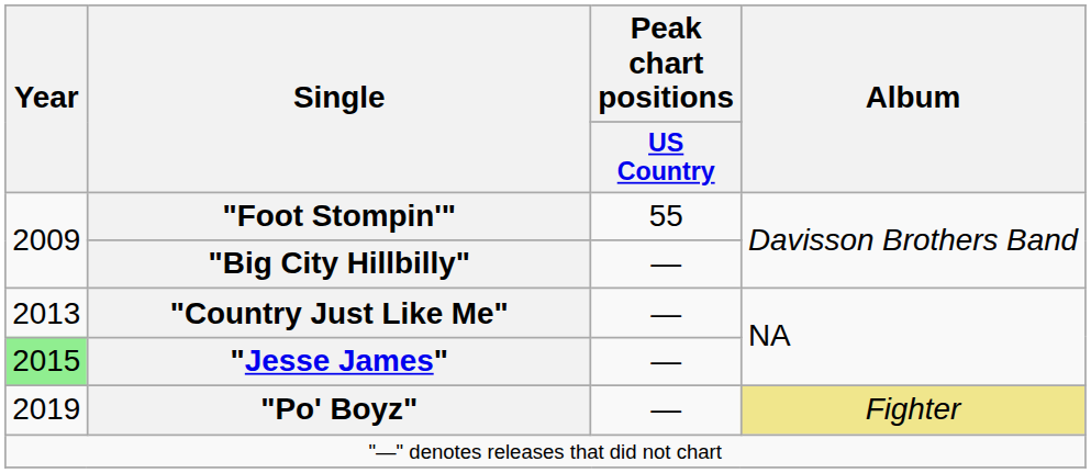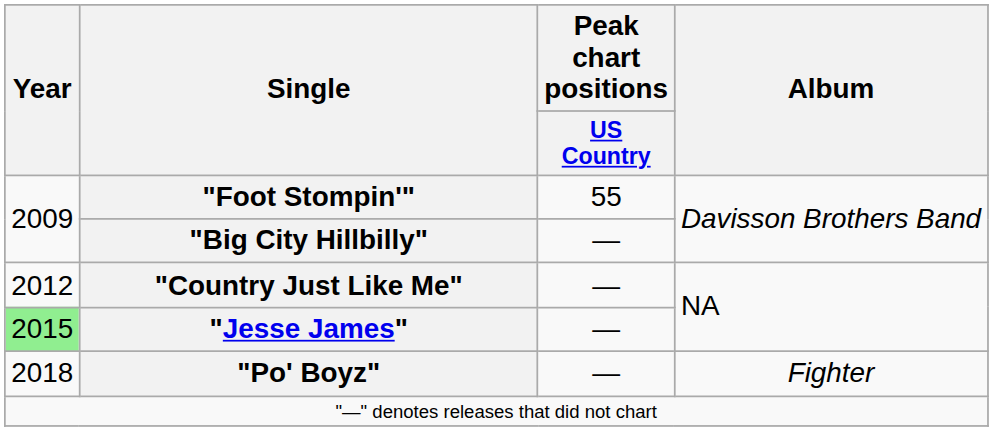 <table class="wikitable plainrowheaders" style="text-align:center;">
 <tr>
 <th rowspan="2">Year</th>
 <th rowspan="2" style="width:16em;">Single</th>
 <th scope="col" colspan="1">Peak chart positions</th>
 <th rowspan="2">Album</th>
 </tr>
 <tr style="font-size:smaller;">
 <th style="width:60px;"><a href='#'>US Country</a></th>
 </tr>
 <tr>
 <td rowspan="2">2009</td>
 <th scope="row">"Foot Stompin'"</th>
 <td>55</td>
 <td style="text-align:left;" rowspan="2"><em>Davisson Brothers Band</em></td>
 </tr>
 <tr>
 <th scope="row">"Big City Hillbilly"</th>
 <td>—</td>
 </tr>
 <tr>
-<td>2013</td>
+<td>2012</td>
 <th scope="row">"Country Just Like Me"</th>
 <td>—</td>
 <td style="text-align:left;" rowspan="2">NA</td>
 </tr>
 <tr>
 <td style="background: lightgreen;">2015</td>
 <th scope="row">"<a href='#'>Jesse James</a>"</th>
 <td>—</td>
 </tr>
 <tr>
-<td>2019</td>
+<td>2018</td>
 <th scope="row">"Po' Boyz"</th>
 <td>—</td>
-<td style="background: khaki;"><em>Fighter</em></td>
+<td><em>Fighter</em></td>
 </tr>
 <tr>
 <td colspan="5" style="font-size:8pt">"—" denotes releases that did not chart</td>
 </tr>
 </table>
